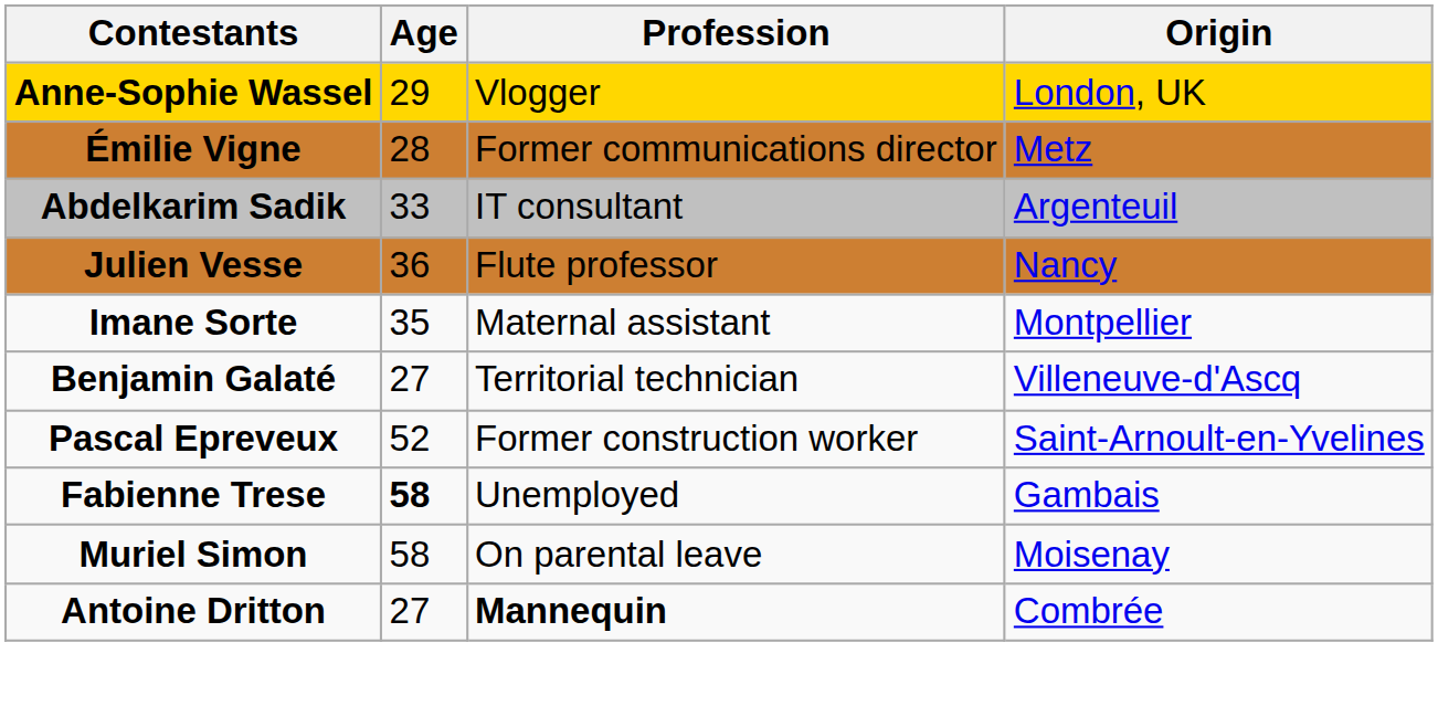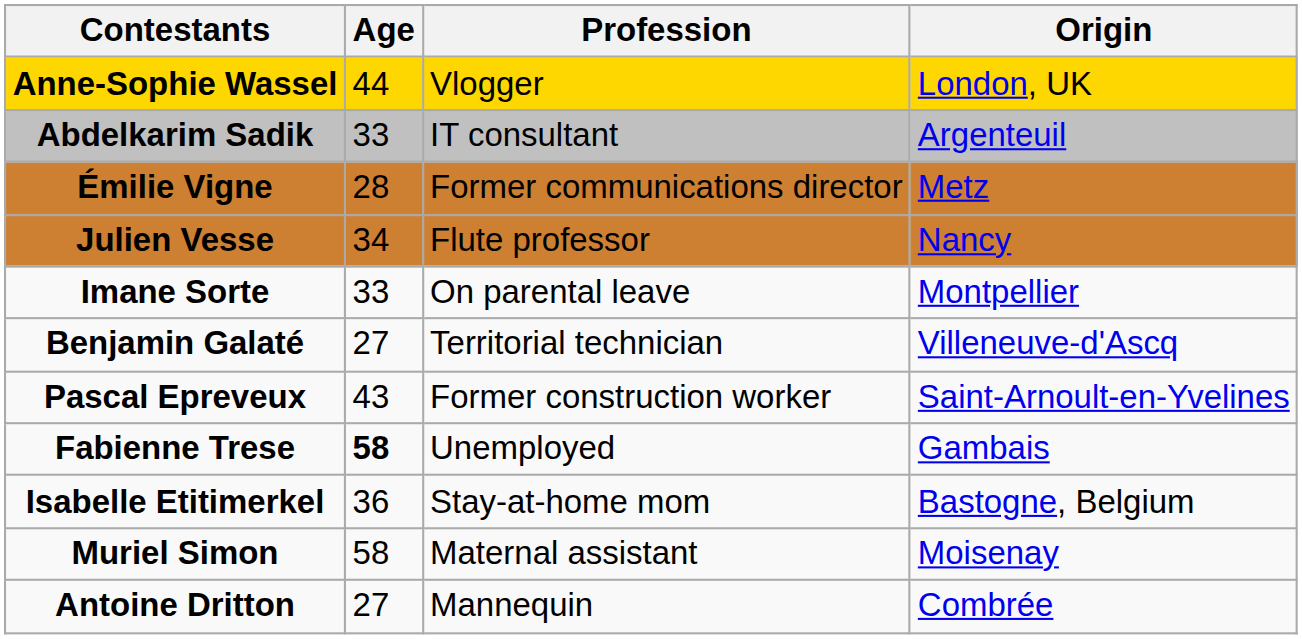 <table class="wikitable style="width:60%;">
 <tr>
 <th>Contestants</th>
 <th>Age</th>
 <th>Profession</th>
 <th>Origin</th>
 </tr>
 <tr Style="background:Gold">
 <td align=center><strong>Anne-Sophie Wassel</strong></td>
-<td>29</td>
+<td>44</td>
 <td>Vlogger</td>
 <td><a href='#'>London</a>, UK</td>
-</tr>
-<tr Style="background:#cd7f32">
-<td align=center><strong>Émilie Vigne</strong></td>
-<td>28</td>
-<td>Former communications director</td>
-<td><a href='#'>Metz</a></td>
 </tr>
 <tr Style="background:Silver">
 <td align=center><strong>Abdelkarim Sadik</strong></td>
 <td>33</td>
 <td>IT consultant</td>
 <td><a href='#'>Argenteuil</a></td>
 </tr>
 <tr Style="background:#cd7f32">
+<td align=center><strong>Émilie Vigne</strong></td>
+<td>28</td>
+<td>Former communications director</td>
+<td><a href='#'>Metz</a></td>
+</tr>
+<tr Style="background:#cd7f32">
 <td align=center><strong>Julien Vesse</strong></td>
-<td>36</td>
+<td>34</td>
 <td>Flute professor</td>
 <td><a href='#'>Nancy</a></td>
 </tr>
 <tr>
 <td align=center><strong>Imane Sorte</strong></td>
-<td>35</td>
-<td>Maternal assistant</td>
+<td>33</td>
+<td>On parental leave</td>
 <td><a href='#'>Montpellier</a></td>
 </tr>
 <tr>
 <td align=center><strong>Benjamin Galaté</strong></td>
 <td>27</td>
 <td>Territorial technician</td>
 <td><a href='#'>Villeneuve-d'Ascq</a></td>
 </tr>
 <tr>
 <td align=center><strong>Pascal Epreveux</strong></td>
-<td>52</td>
+<td>43</td>
 <td>Former construction worker</td>
 <td><a href='#'>Saint-Arnoult-en-Yvelines</a></td>
 </tr>
 <tr>
 <td align=center><strong>Fabienne Trese</strong></td>
 <td><strong>58</strong></td>
 <td>Unemployed</td>
 <td><a href='#'>Gambais</a></td>
 </tr>
 <tr>
+<td align=center><strong>Isabelle Etitimerkel</strong></td>
+<td>36</td>
+<td>Stay-at-home mom</td>
+<td><a href='#'>Bastogne</a>, Belgium</td>
+</tr>
+<tr>
 <td align=center><strong>Muriel Simon</strong></td>
 <td>58</td>
-<td>On parental leave</td>
+<td>Maternal assistant</td>
 <td><a href='#'>Moisenay</a></td>
 </tr>
 <tr>
 <td align=center><strong>Antoine Dritton</strong></td>
 <td>27</td>
-<td><strong>Mannequin</strong></td>
+<td>Mannequin</td>
 <td><a href='#'>Combrée</a></td>
 </tr>
 </table>
